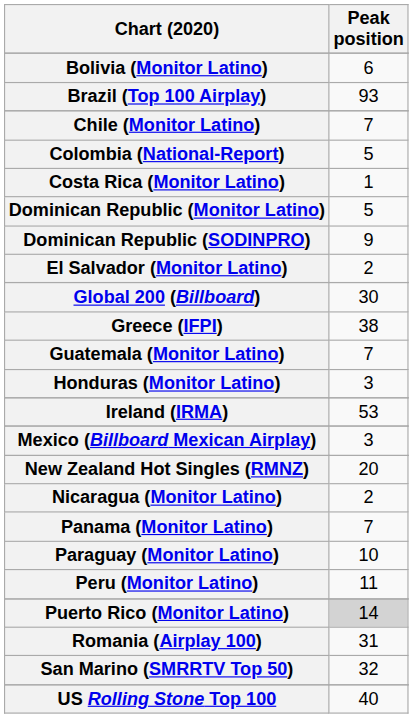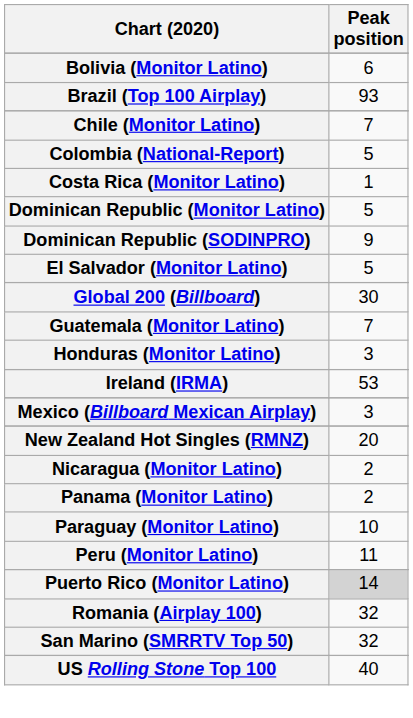 <table class="wikitable sortable plainrowheaders" style="text-align:center">
 <tr>
 <th scope="col">Chart (2020)</th>
 <th scope="col">Peak<br>position</th>
 </tr>
 <tr>
 </tr>
 <tr>
 </tr>
 <tr>
 </tr>
 <tr>
 <th scope="row">Bolivia (<a href='#'>Monitor Latino</a>)</th>
 <td>6</td>
 </tr>
 <tr>
 <th scope="row">Brazil (<a href='#'>Top 100 Airplay</a>)</th>
 <td>93</td>
 </tr>
 <tr>
 </tr>
 <tr>
 </tr>
 <tr>
 </tr>
 <tr>
 <th scope="row">Chile (<a href='#'>Monitor Latino</a>)</th>
 <td>7</td>
 </tr>
 <tr>
 <th scope="row">Colombia (<a href='#'>National-Report</a>)</th>
 <td>5</td>
 </tr>
 <tr>
 <th scope="row">Costa Rica (<a href='#'>Monitor Latino</a>)</th>
 <td>1</td>
 </tr>
 <tr>
 <th scope="row">Dominican Republic (<a href='#'>Monitor Latino</a>)</th>
 <td>5</td>
 </tr>
 <tr>
 <th scope="row">Dominican Republic (<a href='#'>SODINPRO</a>)</th>
 <td>9</td>
 </tr>
 <tr>
 <th scope="row">El Salvador (<a href='#'>Monitor Latino</a>)</th>
-<td>2</td>
+<td>5</td>
 </tr>
 <tr>
 </tr>
 <tr>
 </tr>
 <tr>
 <th scope="row"><a href='#'>Global 200</a> (<em><a href='#'>Billboard</a></em>)</th>
 <td>30</td>
-</tr>
-<tr>
-<th scope="row">Greece (<a href='#'>IFPI</a>)</th>
-<td>38</td>
 </tr>
 <tr>
 <th scope="row">Guatemala (<a href='#'>Monitor Latino</a>)</th>
 <td>7</td>
 </tr>
 <tr>
 <th scope="row">Honduras (<a href='#'>Monitor Latino</a>)</th>
 <td>3</td>
 </tr>
 <tr>
 </tr>
 <tr>
 <th scope="row">Ireland (<a href='#'>IRMA</a>)</th>
 <td>53</td>
 </tr>
 <tr>
 </tr>
 <tr>
 <th scope="row">Mexico (<a href='#'><em>Billboard</em> Mexican Airplay</a>)</th>
 <td>3</td>
 </tr>
 <tr>
 </tr>
 <tr>
 </tr>
 <tr>
 <th scope="row">New Zealand Hot Singles (<a href='#'>RMNZ</a>)</th>
 <td>20</td>
 </tr>
 <tr>
 <th scope="row">Nicaragua (<a href='#'>Monitor Latino</a>)</th>
 <td>2</td>
 </tr>
 <tr>
 <th scope="row">Panama (<a href='#'>Monitor Latino</a>)</th>
-<td>7</td>
+<td>2</td>
 </tr>
 <tr>
 <th scope="row">Paraguay (<a href='#'>Monitor Latino</a>)</th>
 <td>10</td>
 </tr>
 <tr>
 <th scope="row">Peru (<a href='#'>Monitor Latino</a>)</th>
 <td>11</td>
 </tr>
 <tr>
 </tr>
 <tr>
 </tr>
 <tr>
 </tr>
 <tr>
 <th scope="row">Puerto Rico (<a href='#'>Monitor Latino</a>)</th>
 <td style="background: lightgrey;">14</td>
 </tr>
 <tr>
 <th scope="row">Romania (<a href='#'>Airplay 100</a>)</th>
-<td>31</td>
+<td>32</td>
 </tr>
 <tr>
 <th scope="row">San Marino (<a href='#'>SMRRTV Top 50</a>)</th>
 <td>32</td>
 </tr>
 <tr>
 </tr>
 <tr>
 </tr>
 <tr>
 </tr>
 <tr>
 </tr>
 <tr>
 </tr>
 <tr>
 </tr>
 <tr>
 </tr>
 <tr>
 </tr>
 <tr>
 </tr>
 <tr>
 <th scope="row">US <a href='#'><em>Rolling Stone</em> Top 100</a></th>
 <td>40</td>
 </tr>
 </table>
